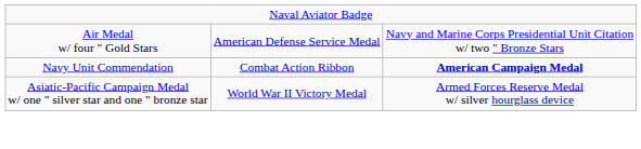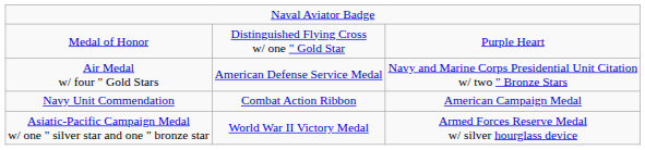 <table class="wikitable" style="margin:1em auto; text-align:center;">
 <tr>
 <td colspan="3"><a href='#'>Naval Aviator Badge</a></td>
+</tr>
+<tr>
+<td><a href='#'>Medal of Honor</a></td>
+<td><a href='#'>Distinguished Flying Cross</a><br>w/ one <a href='#'>" Gold Star</a></td>
+<td><a href='#'>Purple Heart</a></td>
 </tr>
 <tr>
 <td><a href='#'>Air Medal</a><br>w/ four " Gold Stars</td>
 <td><a href='#'>American Defense Service Medal</a></td>
 <td><a href='#'>Navy and Marine Corps Presidential Unit Citation</a><br>w/ two <a href='#'>" Bronze Stars</a></td>
 </tr>
 <tr>
 <td><a href='#'>Navy Unit Commendation</a></td>
 <td><a href='#'>Combat Action Ribbon</a></td>
-<td><strong><a href='#'>American Campaign Medal</a></strong></td>
+<td><a href='#'>American Campaign Medal</a></td>
 </tr>
 <tr>
 <td><a href='#'>Asiatic-Pacific Campaign Medal</a><br>w/ one " silver star and one " bronze star</td>
 <td><a href='#'>World War II Victory Medal</a></td>
 <td><a href='#'>Armed Forces Reserve Medal</a><br>w/ silver <a href='#'>hourglass device</a></td>
 </tr>
 </table>
